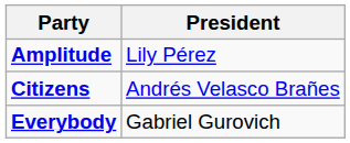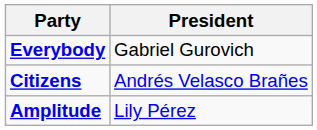 <table class="wikitable" style="margin:1em auto; font-size:87%">
 <tr>
 <th>Party</th>
 <th>President</th>
 </tr>
 <tr>
-<td> <strong><a href='#'>Amplitude</a></strong></td>
-<td><a href='#'>Lily Pérez</a></td>
+<td> <strong><a href='#'>Everybody</a></strong></td>
+<td>Gabriel Gurovich</td>
 </tr>
 <tr>
 <td> <strong><a href='#'>Citizens</a></strong></td>
 <td><a href='#'>Andrés Velasco Brañes</a></td>
 </tr>
 <tr>
-<td> <strong><a href='#'>Everybody</a></strong></td>
-<td>Gabriel Gurovich</td>
+<td> <strong><a href='#'>Amplitude</a></strong></td>
+<td><a href='#'>Lily Pérez</a></td>
 </tr>
 </table>
